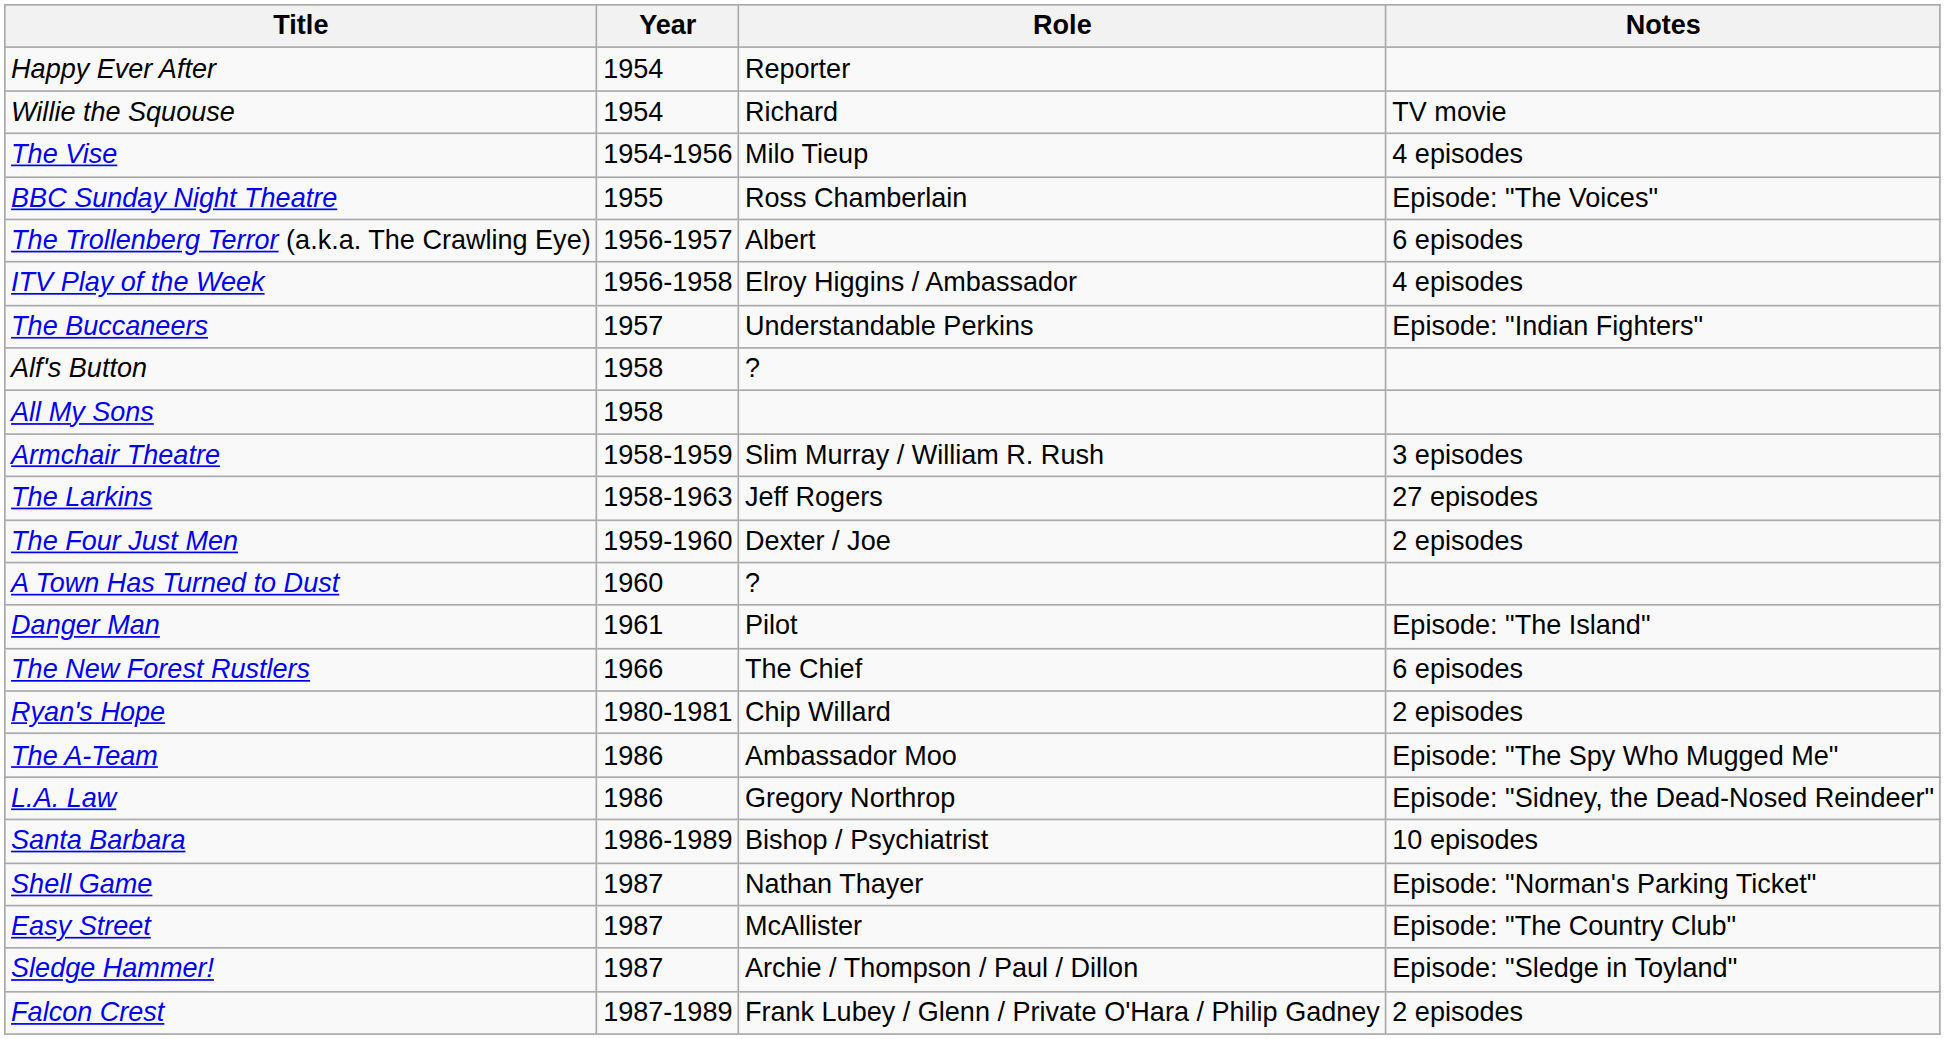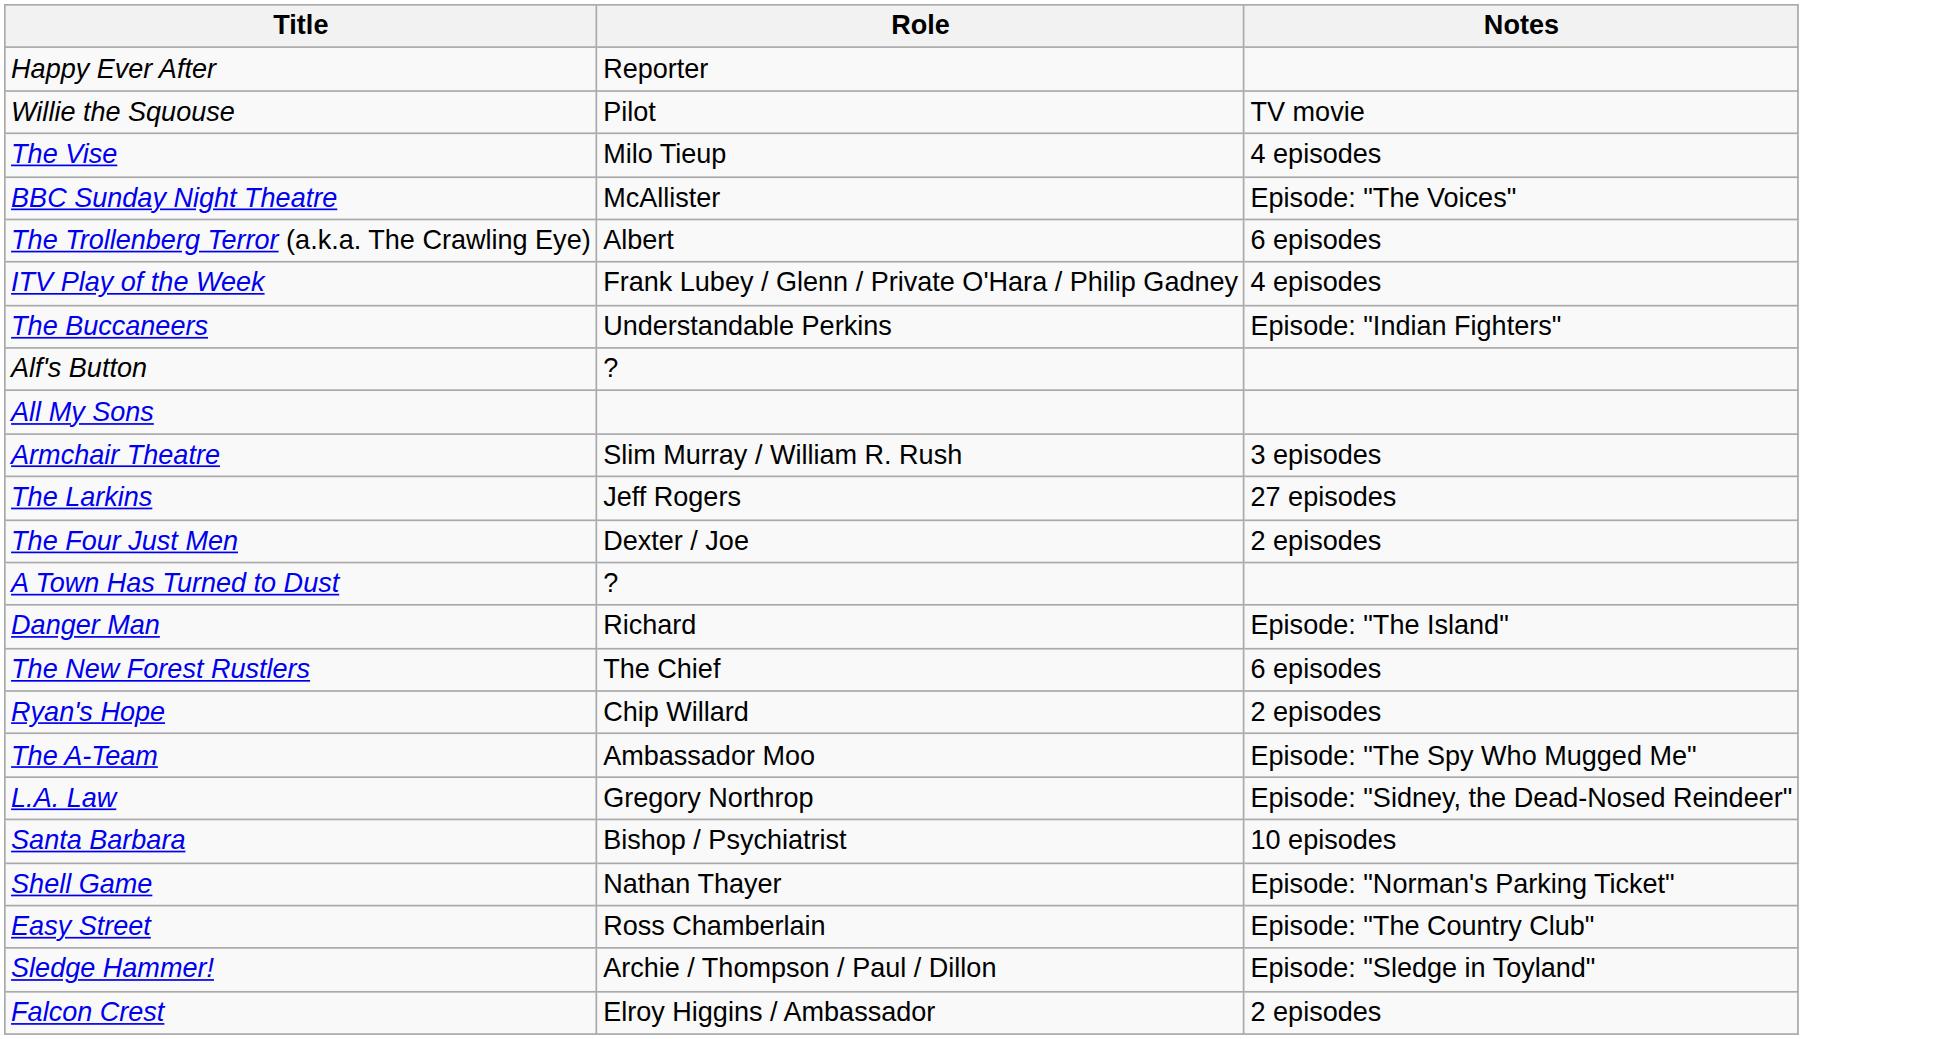 <table class="wikitable sortable">
 <tr>
 <th scope="col">Title</th>
-<th scope="col">Year</th>
 <th scope="col">Role</th>
 <th scope="col">Notes</th>
 </tr>
 <tr>
 <td><em>Happy Ever After</em></td>
-<td>1954</td>
 <td>Reporter</td>
 <td></td>
 </tr>
 <tr>
 <td><em>Willie the Squouse</em></td>
-<td>1954</td>
-<td>Richard</td>
+<td>Pilot</td>
 <td>TV movie</td>
 </tr>
 <tr>
 <td><em><a href='#'>The Vise</a></em></td>
-<td>1954-1956</td>
 <td>Milo Tieup</td>
 <td>4 episodes</td>
 </tr>
 <tr>
 <td><em><a href='#'>BBC Sunday Night Theatre</a></em></td>
-<td>1955</td>
-<td>Ross Chamberlain</td>
+<td>McAllister</td>
 <td>Episode: "The Voices"</td>
 </tr>
 <tr>
 <td><em><a href='#'>The Trollenberg Terror</a></em> (a.k.a. The Crawling Eye)</td>
-<td>1956-1957</td>
 <td>Albert</td>
 <td>6 episodes</td>
 </tr>
 <tr>
 <td><em><a href='#'>ITV Play of the Week</a></em></td>
-<td>1956-1958</td>
-<td>Elroy Higgins / Ambassador</td>
+<td>Frank Lubey / Glenn / Private O'Hara / Philip Gadney</td>
 <td>4 episodes</td>
 </tr>
 <tr>
 <td><em><a href='#'>The Buccaneers</a></em></td>
-<td>1957</td>
 <td>Understandable Perkins</td>
 <td>Episode: "Indian Fighters"</td>
 </tr>
 <tr>
 <td><em>Alf's Button</em></td>
-<td>1958</td>
 <td>?</td>
 <td></td>
 </tr>
 <tr>
 <td><em><a href='#'>All My Sons</a></em></td>
-<td>1958</td>
 <td></td>
 <td></td>
 </tr>
 <tr>
 <td><em><a href='#'>Armchair Theatre</a></em></td>
-<td>1958-1959</td>
 <td>Slim Murray / William R. Rush</td>
 <td>3 episodes</td>
 </tr>
 <tr>
 <td><em><a href='#'>The Larkins</a></em></td>
-<td>1958-1963</td>
 <td>Jeff Rogers</td>
 <td>27 episodes</td>
 </tr>
 <tr>
 <td><em><a href='#'>The Four Just Men</a></em></td>
-<td>1959-1960</td>
 <td>Dexter / Joe</td>
 <td>2 episodes<br></td>
 </tr>
 <tr>
 <td><em><a href='#'>A Town Has Turned to Dust</a></em></td>
-<td>1960</td>
 <td>?</td>
 <td></td>
 </tr>
 <tr>
 <td><em><a href='#'>Danger Man</a></em></td>
-<td>1961</td>
-<td>Pilot</td>
+<td>Richard</td>
 <td>Episode: "The Island"</td>
 </tr>
 <tr>
 <td><em><a href='#'>The New Forest Rustlers</a></em></td>
-<td>1966</td>
 <td>The Chief</td>
 <td>6 episodes</td>
 </tr>
 <tr>
 <td><em><a href='#'>Ryan's Hope</a></em></td>
-<td>1980-1981</td>
 <td>Chip Willard</td>
 <td>2 episodes</td>
 </tr>
 <tr>
 <td><em><a href='#'>The A-Team</a></em></td>
-<td>1986</td>
 <td>Ambassador Moo</td>
 <td>Episode: "The Spy Who Mugged Me"</td>
 </tr>
 <tr>
 <td><em><a href='#'>L.A. Law</a></em></td>
-<td>1986</td>
 <td>Gregory Northrop</td>
 <td>Episode: "Sidney, the Dead-Nosed Reindeer"</td>
 </tr>
 <tr>
 <td><em><a href='#'>Santa Barbara</a></em></td>
-<td>1986-1989</td>
 <td>Bishop / Psychiatrist</td>
 <td>10 episodes</td>
 </tr>
 <tr>
 <td><em><a href='#'>Shell Game</a></em></td>
-<td>1987</td>
 <td>Nathan Thayer</td>
 <td>Episode: "Norman's Parking Ticket"</td>
 </tr>
 <tr>
 <td><em><a href='#'>Easy Street</a></em></td>
-<td>1987</td>
-<td>McAllister</td>
+<td>Ross Chamberlain</td>
 <td>Episode: "The Country Club"</td>
 </tr>
 <tr>
 <td><em><a href='#'>Sledge Hammer!</a></em></td>
-<td>1987</td>
 <td>Archie / Thompson / Paul / Dillon</td>
 <td>Episode: "Sledge in Toyland"</td>
 </tr>
 <tr>
 <td><em><a href='#'>Falcon Crest</a></em></td>
-<td>1987-1989</td>
-<td>Frank Lubey / Glenn / Private O'Hara / Philip Gadney</td>
+<td>Elroy Higgins / Ambassador</td>
 <td>2 episodes</td>
 </tr>
 </table>
